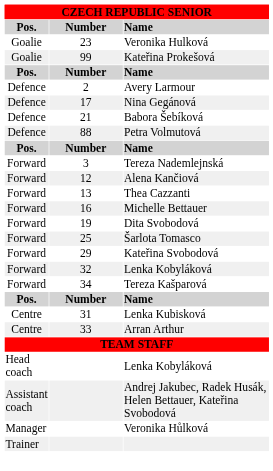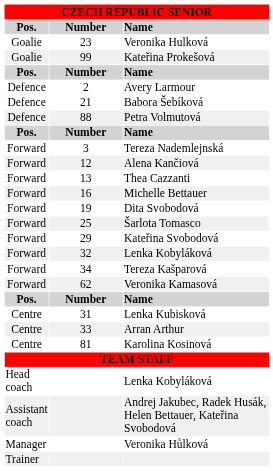 <table border="0" cellspacing="1" cellpadding="1">
 <tr bgcolor=red>
 <th style=background:red colspan=3><span>CZECH REPUBLIC SENIOR</span></th>
 </tr>
 <tr bgcolor=lightgrey>
 <th width=40>Pos.</th>
 <th width=100>Number</th>
 <th align=left width=200>Name</th>
 </tr>
 <tr>
 <td align=center>Goalie</td>
 <td align=center>23</td>
 <td>Veronika Hulková</td>
 </tr>
 <tr bgcolor="#f0f0f0">
 <td align=center>Goalie</td>
 <td align=center>99</td>
 <td>Kateřina Prokešová</td>
 </tr>
 <tr bgcolor=lightgrey>
 <th width=40>Pos.</th>
 <th width=100>Number</th>
 <th align=left width=200>Name</th>
 </tr>
 <tr>
 <td align=center>Defence</td>
 <td align=center>2</td>
 <td>Avery Larmour</td>
-</tr>
-<tr bgcolor="#f0f0f0">
-<td align=center>Defence</td>
-<td align=center>17</td>
-<td>Nina Gegánová</td>
 </tr>
 <tr>
 <td align=center>Defence</td>
 <td align=center>21</td>
 <td>Babora Šebíková</td>
 </tr>
 <tr bgcolor="#f0f0f0">
 <td align=center>Defence</td>
 <td align=center>88</td>
 <td>Petra Volmutová</td>
 </tr>
 <tr bgcolor=lightgrey>
 <th width=40>Pos.</th>
 <th width=100>Number</th>
 <th align=left width=200>Name</th>
 </tr>
 <tr>
 <td align=center>Forward</td>
 <td align=center>3</td>
 <td>Tereza Nademlejnská</td>
 </tr>
 <tr bgcolor="#f0f0f0">
 <td align=center>Forward</td>
 <td align=center>12</td>
 <td>Alena Kančiová</td>
 </tr>
 <tr>
 <td align=center>Forward</td>
 <td align=center>13</td>
 <td>Thea Cazzanti</td>
 </tr>
 <tr bgcolor="#f0f0f0">
 <td align=center>Forward</td>
 <td align=center>16</td>
 <td>Michelle Bettauer</td>
 </tr>
 <tr>
 <td align=center>Forward</td>
 <td align=center>19</td>
 <td>Dita Svobodová</td>
 </tr>
 <tr bgcolor="#f0f0f0">
 <td align=center>Forward</td>
 <td align=center>25</td>
 <td>Šarlota Tomasco</td>
 </tr>
 <tr>
 <td align=center>Forward</td>
 <td align=center>29</td>
 <td>Kateřina Svobodová</td>
 </tr>
 <tr bgcolor="#f0f0f0">
 <td align=center>Forward</td>
 <td align=center>32</td>
 <td>Lenka Kobyláková</td>
 </tr>
 <tr>
 <td align=center>Forward</td>
 <td align=center>34</td>
 <td>Tereza Kašparová</td>
 </tr>
+<tr bgcolor="#f0f0f0">
+<td align=center>Forward</td>
+<td align=center>62</td>
+<td>Veronika Kamasová</td>
+</tr>
 <tr bgcolor=lightgrey>
 <th width=40>Pos.</th>
 <th width=100>Number</th>
 <th align=left width=200>Name</th>
 </tr>
 <tr>
 <td align=center>Centre</td>
 <td align=center>31</td>
 <td>Lenka Kubisková</td>
 </tr>
 <tr bgcolor="#f0f0f0">
 <td align=center>Centre</td>
 <td align=center>33</td>
 <td>Arran Arthur</td>
+</tr>
+<tr>
+<td align=center>Centre</td>
+<td align=center>81</td>
+<td>Karolina Kosinová</td>
 </tr>
 <tr>
 <th style=background:red colspan=3><span>TEAM STAFF</span></th>
 </tr>
 <tr>
 <td>Head coach</td>
 <td align=center></td>
 <td>Lenka Kobyláková</td>
 </tr>
 <tr bgcolor="#f0f0f0">
 <td>Assistant coach</td>
 <td align=center></td>
 <td>Andrej Jakubec, Radek Husák, Helen Bettauer, Kateřina Svobodová</td>
 </tr>
 <tr>
 <td>Manager</td>
 <td align=center></td>
 <td>Veronika Hůlková</td>
 </tr>
 <tr bgcolor="#f0f0f0">
 <td>Trainer</td>
 <td align=center></td>
 <td></td>
 </tr>
 </table>
